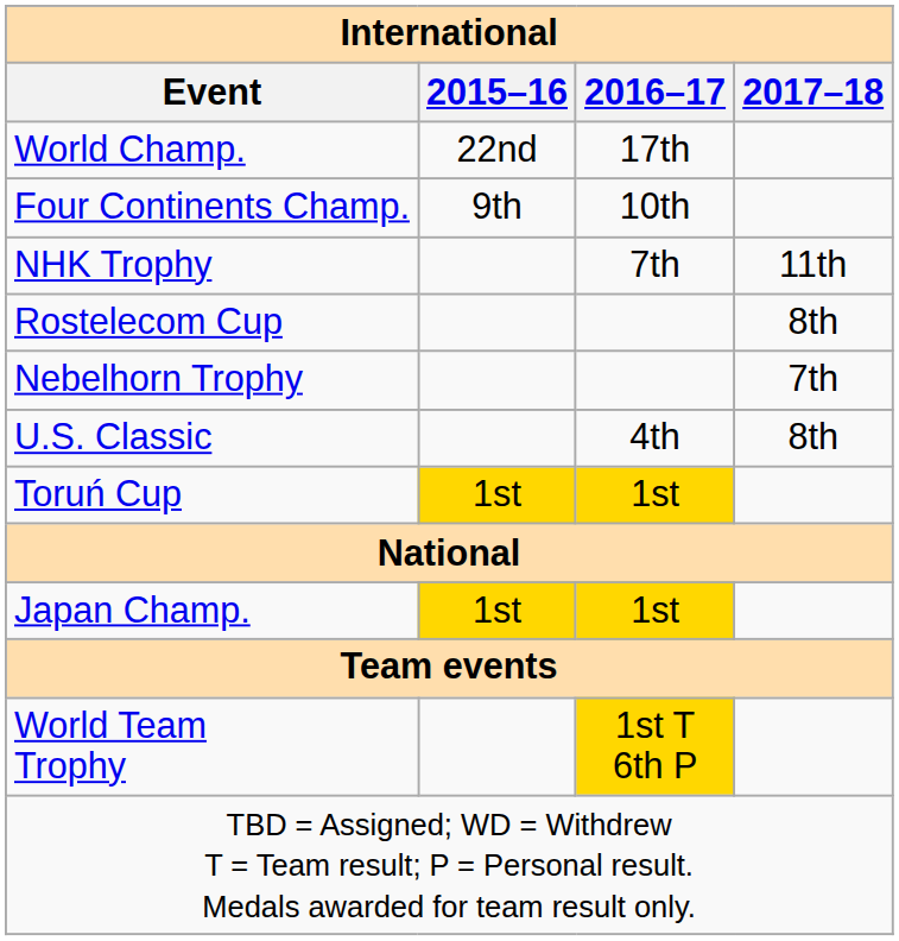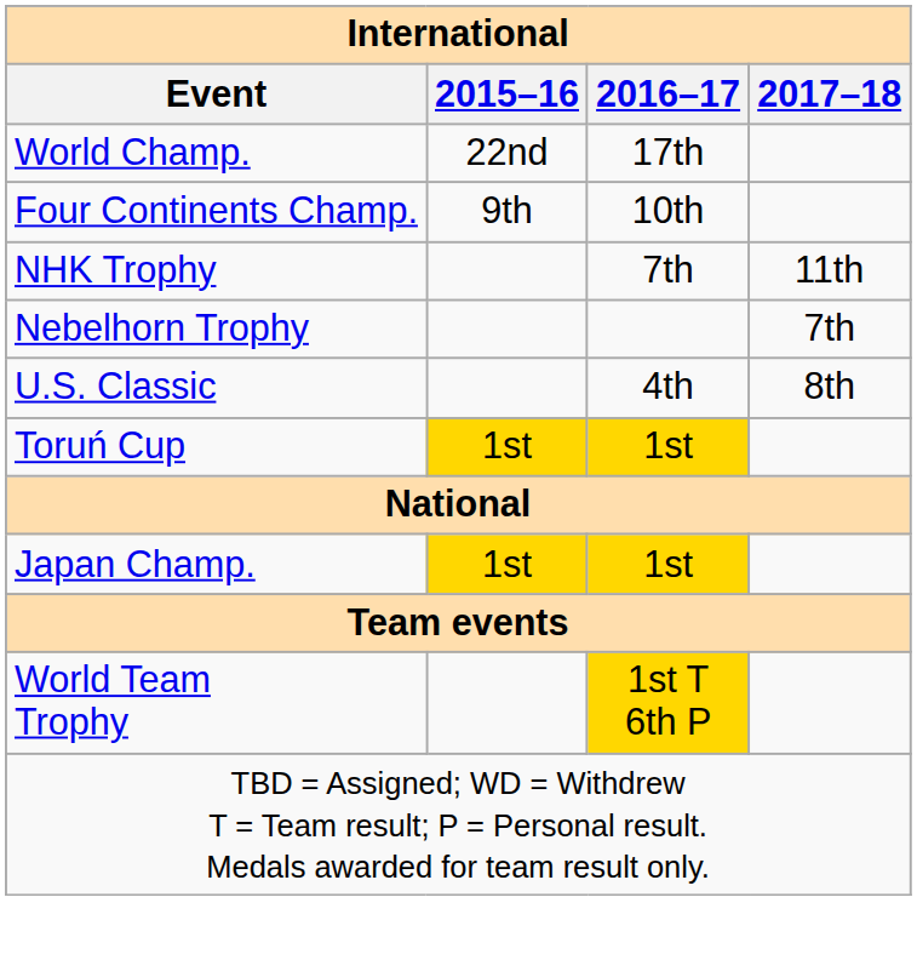 <table class="wikitable" style="text-align:center">
 <tr>
 <th style="background-color: #ffdead; " colspan=4 align=center>International</th>
 </tr>
 <tr>
 <th>Event</th>
 <th><a href='#'>2015–16</a></th>
 <th><a href='#'>2016–17</a></th>
 <th><a href='#'>2017–18</a></th>
 </tr>
 <tr>
 <td align=left><a href='#'>World Champ.</a></td>
 <td>22nd</td>
 <td>17th</td>
 <td></td>
 </tr>
 <tr>
 <td align=left><a href='#'>Four Continents Champ.</a></td>
 <td>9th</td>
 <td>10th</td>
 <td></td>
 </tr>
 <tr>
 <td align=left> <a href='#'>NHK Trophy</a></td>
 <td></td>
 <td>7th</td>
 <td>11th</td>
-</tr>
-<tr>
-<td align=left> <a href='#'>Rostelecom Cup</a></td>
-<td></td>
-<td></td>
-<td>8th</td>
 </tr>
 <tr>
 <td align=left> <a href='#'>Nebelhorn Trophy</a></td>
 <td></td>
 <td></td>
 <td>7th</td>
 </tr>
 <tr>
 <td align=left> <a href='#'>U.S. Classic</a></td>
 <td></td>
 <td>4th</td>
 <td>8th</td>
 </tr>
 <tr>
 <td align=left><a href='#'>Toruń Cup</a></td>
 <td bgcolor=gold>1st</td>
 <td bgcolor=gold>1st</td>
 <td></td>
 </tr>
 <tr>
 <th style="background-color: #ffdead; " colspan=4 align=center>National</th>
 </tr>
 <tr>
 <td align=left><a href='#'>Japan Champ.</a></td>
 <td bgcolor=gold>1st</td>
 <td bgcolor=gold>1st</td>
 <td></td>
 </tr>
 <tr>
 <th style="background-color: #ffdead; " colspan=4 align=center>Team events</th>
 </tr>
 <tr>
 <td align=left><a href='#'>World Team <br> Trophy</a></td>
 <td></td>
 <td bgcolor=gold>1st T <br> 6th P</td>
 <td></td>
 </tr>
 <tr>
 <td colspan=4 align=center><small> TBD = Assigned; WD = Withdrew <br> T = Team result; P = Personal result. <br> Medals awarded for team result only.</small></td>
 </tr>
 </table>
